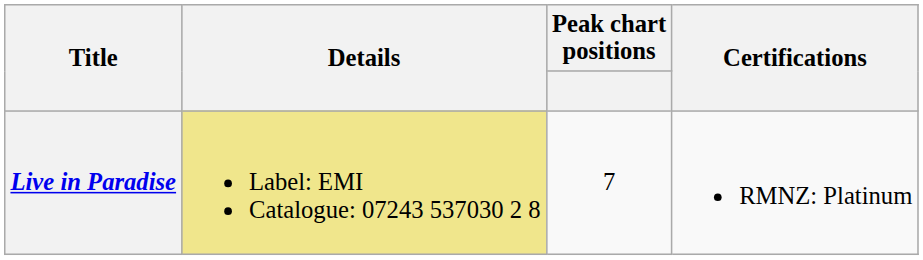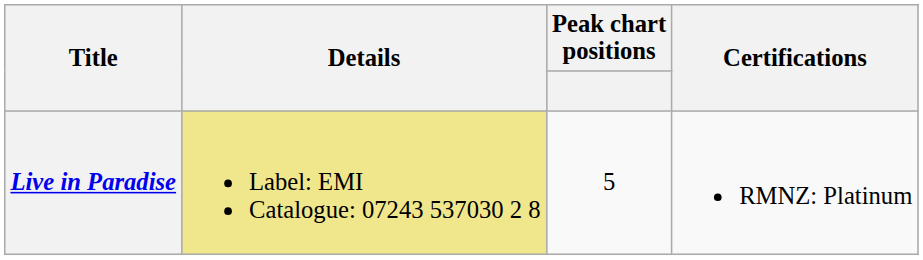 <table class="wikitable plainrowheaders">
 <tr>
 <th rowspan="2">Title</th>
 <th rowspan="2">Details</th>
 <th colspan="1">Peak chart<br>positions</th>
 <th rowspan="2">Certifications</th>
 </tr>
 <tr>
 <th><br></th>
 </tr>
 <tr>
 <th scope="row"><em><a href='#'>Live in Paradise</a></em> </th>
 <td style="background: khaki;"><br><ul><li>Label: EMI</li><li>Catalogue: 07243 537030 2 8</li></ul></td>
-<td align="center">7</td>
+<td align="center">5</td>
 <td><br><ul><li>RMNZ: Platinum</li></ul></td>
 </tr>
 </table>
